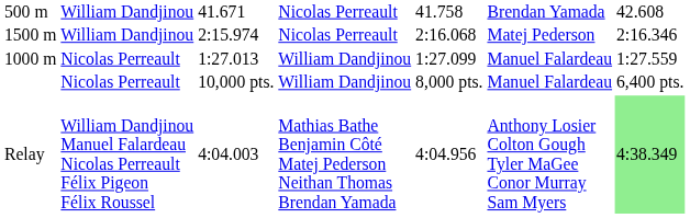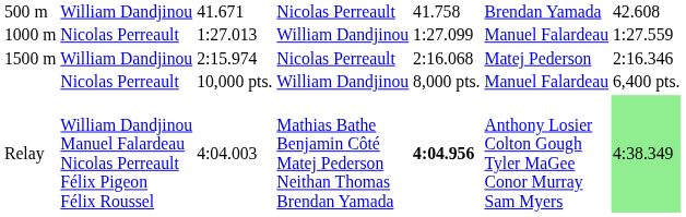 <table>
 <tr>
 <td>500 m</td>
 <td><a href='#'>William Dandjinou</a><br></td>
 <td>41.671</td>
 <td><a href='#'>Nicolas Perreault</a><br></td>
 <td>41.758</td>
 <td><a href='#'>Brendan Yamada</a><br></td>
 <td>42.608</td>
 </tr>
 <tr>
+<td>1000 m</td>
+<td><a href='#'>Nicolas Perreault</a><br></td>
+<td>1:27.013</td>
+<td><a href='#'>William Dandjinou</a><br></td>
+<td>1:27.099</td>
+<td><a href='#'>Manuel Falardeau</a><br></td>
+<td>1:27.559</td>
+</tr>
+<tr>
 <td>1500 m</td>
 <td><a href='#'>William Dandjinou</a><br></td>
 <td>2:15.974</td>
 <td><a href='#'>Nicolas Perreault</a><br></td>
 <td>2:16.068</td>
 <td><a href='#'>Matej Pederson</a><br></td>
 <td>2:16.346</td>
-</tr>
-<tr>
-<td>1000 m</td>
-<td><a href='#'>Nicolas Perreault</a><br></td>
-<td>1:27.013</td>
-<td><a href='#'>William Dandjinou</a><br></td>
-<td>1:27.099</td>
-<td><a href='#'>Manuel Falardeau</a><br></td>
-<td>1:27.559</td>
 </tr>
 <tr>
 <td></td>
 <td><a href='#'>Nicolas Perreault</a><br></td>
 <td>10,000 pts.</td>
 <td><a href='#'>William Dandjinou</a><br></td>
 <td>8,000 pts.</td>
 <td><a href='#'>Manuel Falardeau</a><br></td>
 <td>6,400 pts.</td>
 </tr>
 <tr>
 <td>Relay</td>
 <td><br><a href='#'>William Dandjinou</a><br><a href='#'>Manuel Falardeau</a><br><a href='#'>Nicolas Perreault</a><br><a href='#'>Félix Pigeon</a><br><a href='#'>Félix Roussel</a></td>
 <td>4:04.003</td>
 <td><br><a href='#'>Mathias Bathe</a><br><a href='#'>Benjamin Côté</a><br><a href='#'>Matej Pederson</a><br><a href='#'>Neithan Thomas</a><br><a href='#'>Brendan Yamada</a></td>
-<td>4:04.956</td>
+<td><strong>4:04.956</strong></td>
 <td><br><a href='#'>Anthony Losier</a><br><a href='#'>Colton Gough</a><br><a href='#'>Tyler MaGee</a><br><a href='#'>Conor Murray</a><br><a href='#'>Sam Myers</a></td>
 <td style="background: lightgreen;">4:38.349</td>
 </tr>
 </table>
